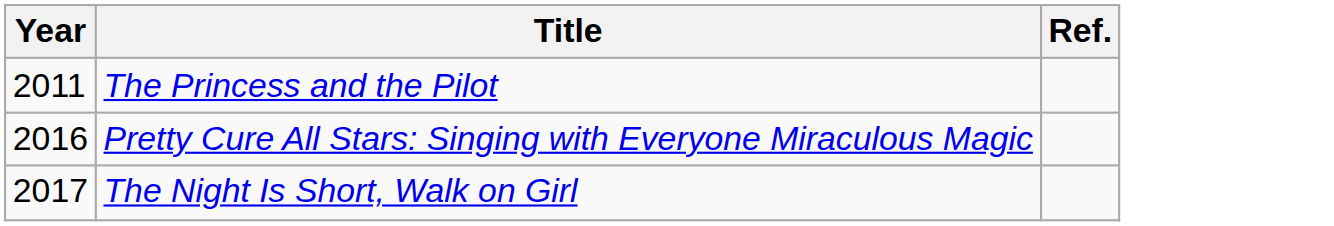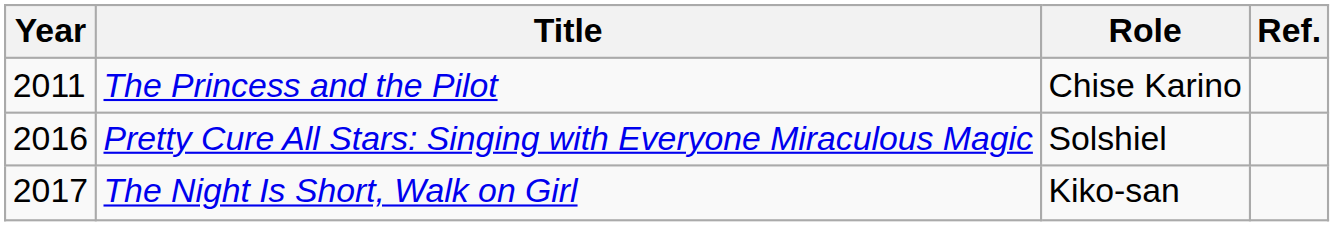 <table class="wikitable">
 <tr>
 <th>Year</th>
 <th>Title</th>
+<th>Role</th>
 <th>Ref.</th>
 </tr>
 <tr>
 <td>2011</td>
 <td><em><a href='#'>The Princess and the Pilot</a></em></td>
+<td>Chise Karino</td>
 <td></td>
 </tr>
 <tr>
 <td>2016</td>
 <td><em><a href='#'>Pretty Cure All Stars: Singing with Everyone Miraculous Magic</a></em></td>
+<td>Solshiel</td>
 <td></td>
 </tr>
 <tr>
 <td>2017</td>
 <td><em><a href='#'>The Night Is Short, Walk on Girl</a></em></td>
+<td>Kiko-san</td>
 <td></td>
 </tr>
 </table>
